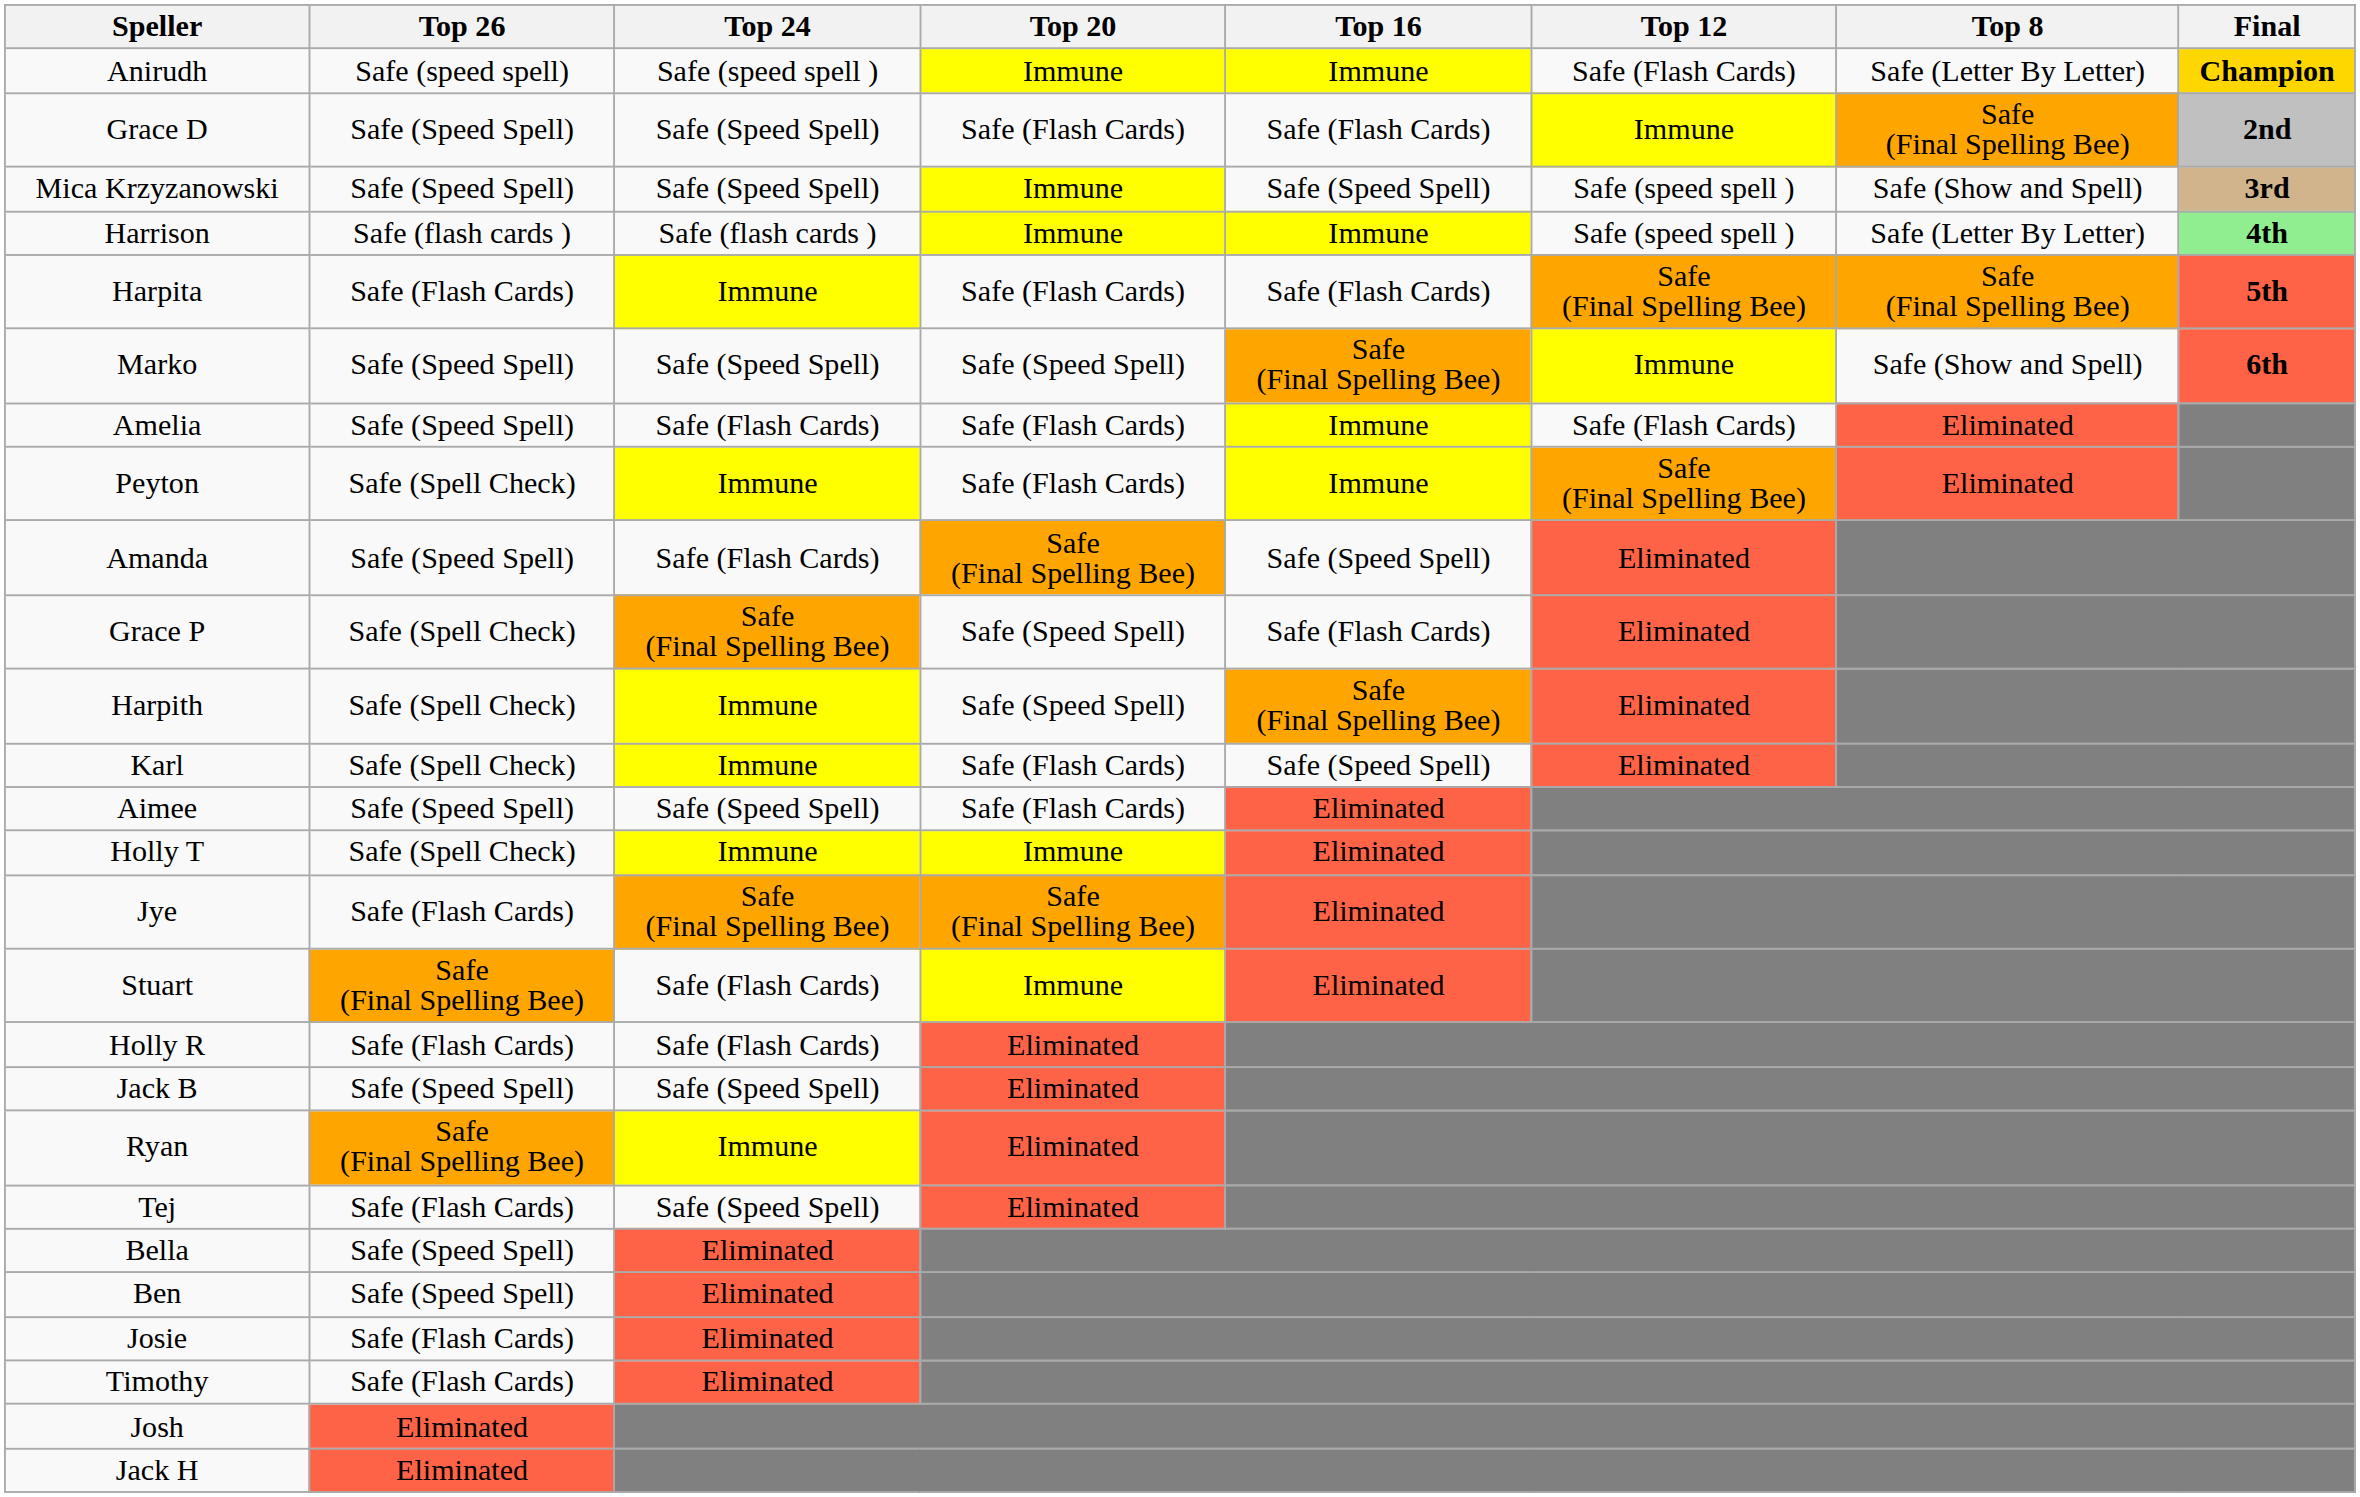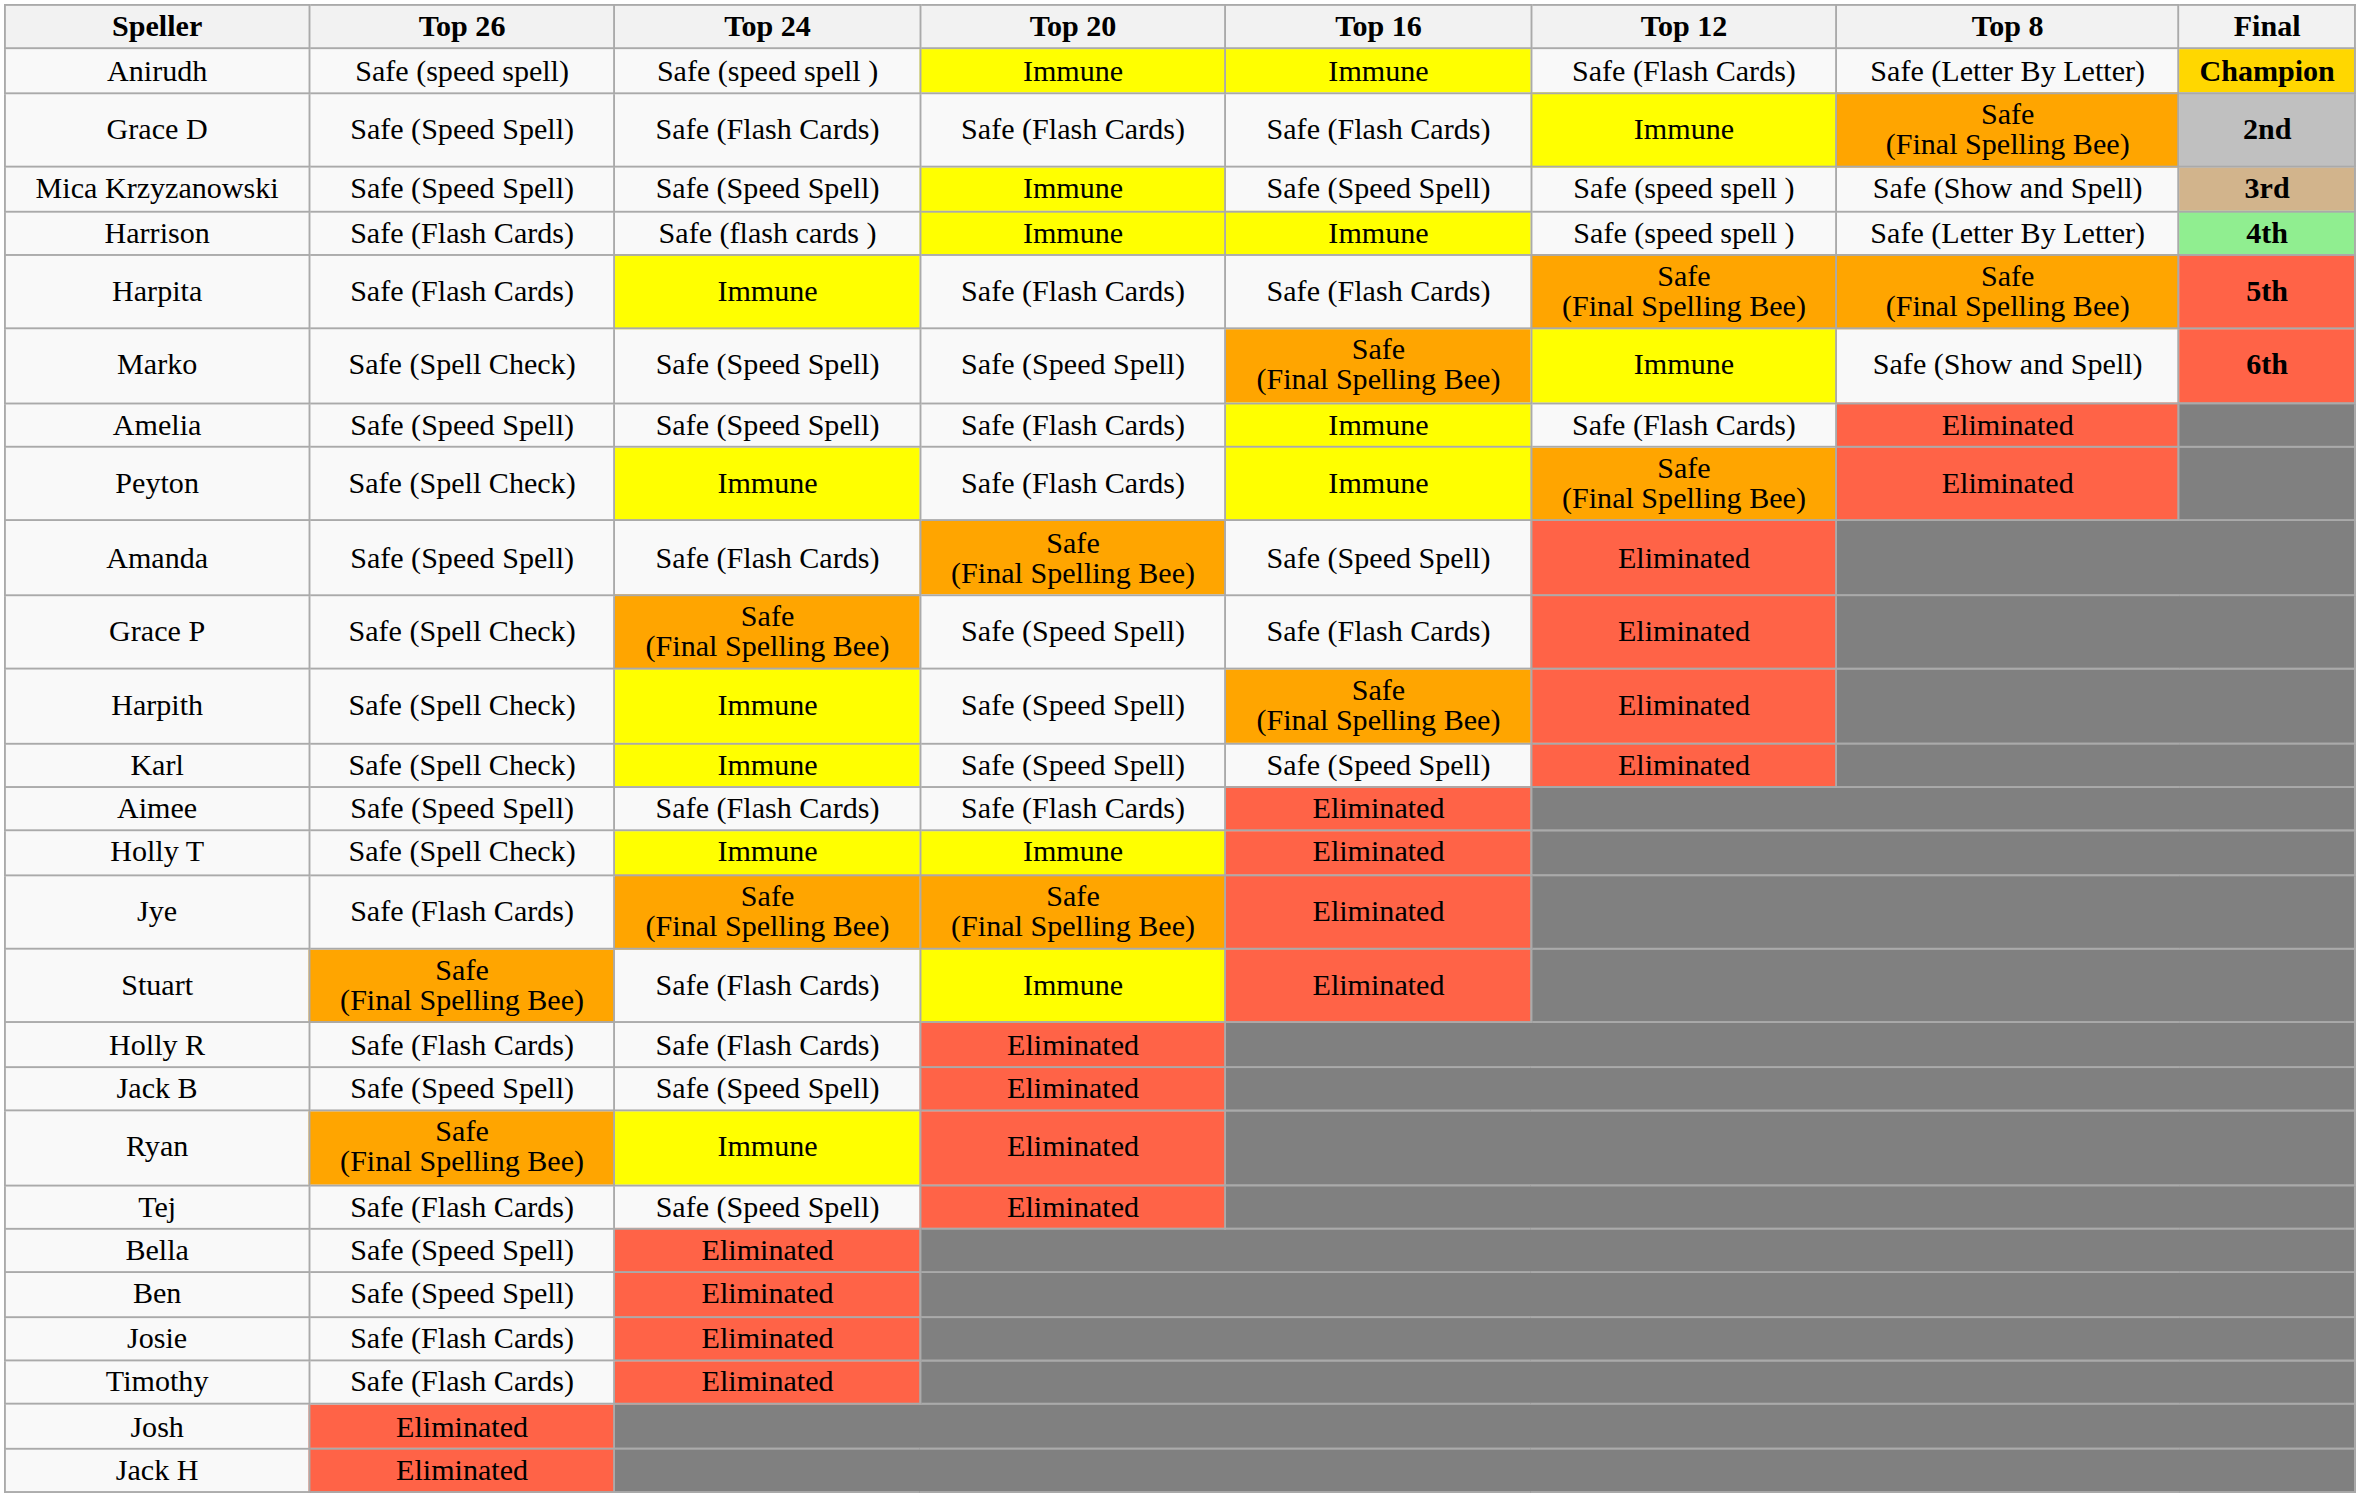 <table class="wikitable plainrowheaders" style="text-align:center; line-height:16px; width:99%;">
 <tr>
 <th>Speller</th>
 <th>Top 26</th>
 <th>Top 24</th>
 <th>Top 20</th>
 <th>Top 16</th>
 <th>Top 12</th>
 <th>Top 8</th>
 <th>Final</th>
 </tr>
 <tr>
 <td>Anirudh</td>
 <td>Safe (speed spell)</td>
 <td>Safe (speed spell )</td>
 <td style="background: yellow; color: black;">Immune</td>
 <td style="background: yellow; color: black;">Immune</td>
 <td>Safe (Flash Cards)</td>
 <td>Safe (Letter By Letter)</td>
 <td style="background: gold; color: black;"><strong>Champion</strong></td>
 </tr>
 <tr>
 <td>Grace D</td>
 <td>Safe (Speed Spell)</td>
-<td>Safe (Speed Spell)</td>
+<td>Safe (Flash Cards)</td>
 <td>Safe (Flash Cards)</td>
 <td>Safe (Flash Cards)</td>
 <td style="background: yellow; color: black;">Immune</td>
 <td style="background: orange; color: black;">Safe<br>(Final Spelling Bee)</td>
 <td style="background: silver; color: black;"><strong>2nd</strong></td>
 </tr>
 <tr>
 <td>Mica Krzyzanowski</td>
 <td>Safe (Speed Spell)</td>
 <td>Safe (Speed Spell)</td>
 <td style="background: yellow; color: black;">Immune</td>
 <td>Safe (Speed Spell)</td>
 <td>Safe (speed spell )</td>
 <td>Safe (Show and Spell)</td>
 <td style="background: tan; color: black;"><strong>3rd</strong></td>
 </tr>
 <tr>
 <td>Harrison</td>
-<td>Safe (flash cards )</td>
+<td>Safe (Flash Cards)</td>
 <td>Safe (flash cards )</td>
 <td style="background: yellow; color: black;">Immune</td>
 <td style="background: yellow; color: black;">Immune</td>
 <td>Safe (speed spell )</td>
 <td>Safe (Letter By Letter)</td>
 <td style="background: lightgreen; color: black;"><strong>4th</strong></td>
 </tr>
 <tr>
 <td>Harpita</td>
 <td>Safe (Flash Cards)</td>
 <td style="background: yellow; color: black;">Immune</td>
 <td>Safe (Flash Cards)</td>
 <td>Safe (Flash Cards)</td>
 <td style="background: orange; color: black;">Safe<br>(Final Spelling Bee)</td>
 <td style="background: orange; color: black;">Safe<br>(Final Spelling Bee)</td>
 <td style="background: tomato; color: black;"><strong>5th</strong></td>
 </tr>
 <tr>
 <td>Marko</td>
-<td>Safe (Speed Spell)</td>
+<td>Safe (Spell Check)</td>
 <td>Safe (Speed Spell)</td>
 <td>Safe (Speed Spell)</td>
 <td style="background: orange; color: black;">Safe<br>(Final Spelling Bee)</td>
 <td style="background: yellow; color: black;">Immune</td>
 <td>Safe (Show and Spell)</td>
 <td style="background: tomato; color: black;"><strong>6th</strong></td>
 </tr>
 <tr>
 <td>Amelia</td>
 <td>Safe (Speed Spell)</td>
-<td>Safe (Flash Cards)</td>
+<td>Safe (Speed Spell)</td>
 <td>Safe (Flash Cards)</td>
 <td style="background: yellow; color: black;">Immune</td>
 <td>Safe (Flash Cards)</td>
 <td style="background: tomato; color: black;">Eliminated</td>
 <td colspan="1" bgcolor="grey"></td>
 </tr>
 <tr>
 <td>Peyton</td>
 <td>Safe (Spell Check)</td>
 <td style="background: yellow; color: black;">Immune</td>
 <td>Safe (Flash Cards)</td>
 <td style="background: yellow; color: black;">Immune</td>
 <td style="background: orange; color: black;">Safe<br>(Final Spelling Bee)</td>
 <td style="background: tomato; color: black;">Eliminated</td>
 <td colspan="1" bgcolor="grey"></td>
 </tr>
 <tr>
 <td>Amanda</td>
 <td>Safe (Speed Spell)</td>
 <td>Safe (Flash Cards)</td>
 <td style="background: orange; color: black;">Safe<br>(Final Spelling Bee)</td>
 <td>Safe (Speed Spell)</td>
 <td style="background: tomato; color: black;">Eliminated</td>
 <td colspan="2" bgcolor="grey"></td>
 </tr>
 <tr>
 <td>Grace P</td>
 <td>Safe (Spell Check)</td>
 <td style="background: orange; color: black;">Safe<br>(Final Spelling Bee)</td>
 <td>Safe (Speed Spell)</td>
 <td>Safe (Flash Cards)</td>
 <td style="background: tomato; color: black;">Eliminated</td>
 <td colspan="2" bgcolor="grey"></td>
 </tr>
 <tr>
 <td>Harpith</td>
 <td>Safe (Spell Check)</td>
 <td style="background: yellow; color: black;">Immune</td>
 <td>Safe (Speed Spell)</td>
 <td style="background: orange; color: black;">Safe<br>(Final Spelling Bee)</td>
 <td style="background: tomato; color: black;">Eliminated</td>
 <td colspan="2" bgcolor="grey"></td>
 </tr>
 <tr>
 <td>Karl</td>
 <td>Safe (Spell Check)</td>
 <td style="background: yellow; color: black;">Immune</td>
-<td>Safe (Flash Cards)</td>
+<td>Safe (Speed Spell)</td>
 <td>Safe (Speed Spell)</td>
 <td style="background: tomato; color: black;">Eliminated</td>
 <td colspan="2" bgcolor="grey"></td>
 </tr>
 <tr>
 <td>Aimee</td>
 <td>Safe (Speed Spell)</td>
-<td>Safe (Speed Spell)</td>
+<td>Safe (Flash Cards)</td>
 <td>Safe (Flash Cards)</td>
 <td style="background: tomato; color: black;">Eliminated</td>
 <td colspan="3" bgcolor="grey"></td>
 </tr>
 <tr>
 <td>Holly T</td>
 <td>Safe (Spell Check)</td>
 <td style="background: yellow; color: black;">Immune</td>
 <td style="background: yellow; color: black;">Immune</td>
 <td style="background: tomato; color: black;">Eliminated</td>
 <td colspan="3" bgcolor="grey"></td>
 </tr>
 <tr>
 <td>Jye</td>
 <td>Safe (Flash Cards)</td>
 <td style="background: orange; color: black;">Safe<br>(Final Spelling Bee)</td>
 <td style="background: orange; color: black;">Safe<br>(Final Spelling Bee)</td>
 <td style="background: tomato; color: black;">Eliminated</td>
 <td colspan="3" bgcolor="grey"></td>
 </tr>
 <tr>
 <td>Stuart</td>
 <td style="background: orange; color: black;">Safe<br>(Final Spelling Bee)</td>
 <td>Safe (Flash Cards)</td>
 <td style="background: yellow; color: black;">Immune</td>
 <td style="background: tomato; color: black;">Eliminated</td>
 <td colspan="3" bgcolor="grey"></td>
 </tr>
 <tr>
 <td>Holly R</td>
 <td>Safe (Flash Cards)</td>
 <td>Safe (Flash Cards)</td>
 <td style="background: tomato; color: black;">Eliminated</td>
 <td colspan="4" bgcolor="grey"></td>
 </tr>
 <tr>
 <td>Jack B</td>
 <td>Safe (Speed Spell)</td>
 <td>Safe (Speed Spell)</td>
 <td style="background: tomato; color: black;">Eliminated</td>
 <td colspan="4" bgcolor="grey"></td>
 </tr>
 <tr>
 <td>Ryan</td>
 <td style="background: orange; color: black;">Safe<br>(Final Spelling Bee)</td>
 <td style="background: yellow; color: black;">Immune</td>
 <td style="background: tomato; color: black;">Eliminated</td>
 <td colspan="4" bgcolor="grey"></td>
 </tr>
 <tr>
 <td>Tej</td>
 <td>Safe (Flash Cards)</td>
 <td>Safe (Speed Spell)</td>
 <td style="background: tomato; color: black;">Eliminated</td>
 <td colspan="4" bgcolor="grey"></td>
 </tr>
 <tr>
 <td>Bella</td>
 <td>Safe (Speed Spell)</td>
 <td style="background: tomato; color: black;">Eliminated</td>
 <td colspan="5" bgcolor="grey"></td>
 </tr>
 <tr>
 <td>Ben</td>
 <td>Safe (Speed Spell)</td>
 <td style="background: tomato; color: black;">Eliminated</td>
 <td colspan="5" bgcolor="grey"></td>
 </tr>
 <tr>
 <td>Josie</td>
 <td>Safe (Flash Cards)</td>
 <td style="background: tomato; color: black;">Eliminated</td>
 <td colspan="5" bgcolor="grey"></td>
 </tr>
 <tr>
 <td>Timothy</td>
 <td>Safe (Flash Cards)</td>
 <td style="background: tomato; color: black;">Eliminated</td>
 <td colspan="5" bgcolor="grey"></td>
 </tr>
 <tr>
 <td>Josh</td>
 <td style="background: tomato; color: black;">Eliminated</td>
 <td colspan="6" bgcolor="grey"></td>
 </tr>
 <tr>
 <td>Jack H</td>
 <td style="background: tomato; color: black;">Eliminated</td>
 <td colspan="6" bgcolor="grey"></td>
 </tr>
 </table>
